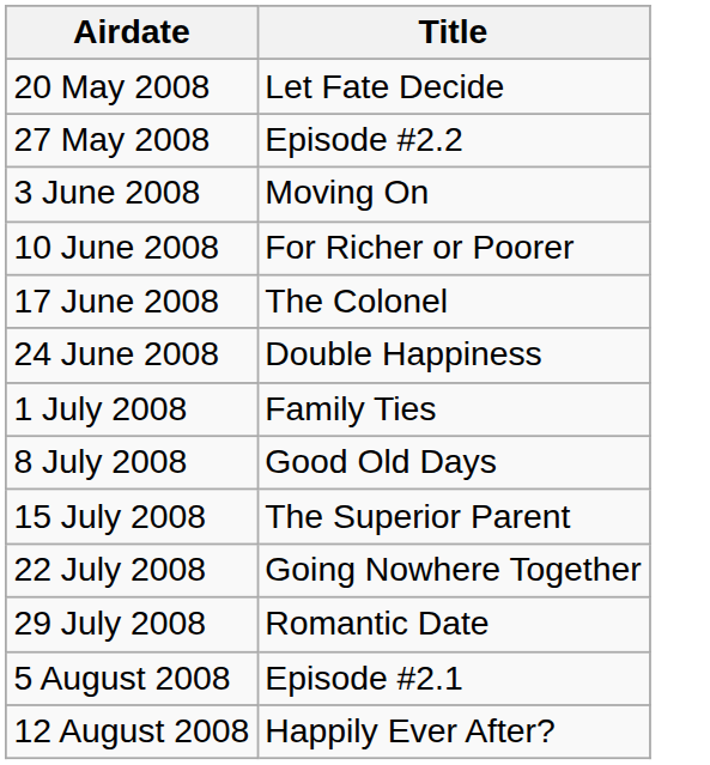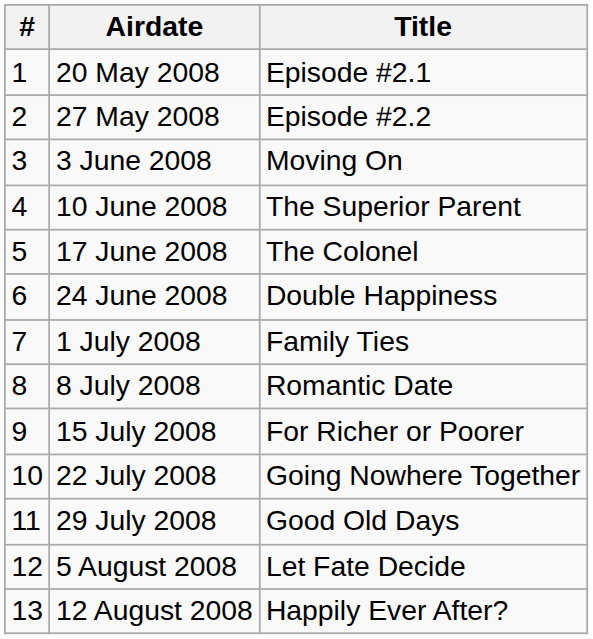 <table class="wikitable">
 <tr>
+<th>#</th>
 <th>Airdate</th>
 <th>Title</th>
 </tr>
 <tr>
+<td>1</td>
 <td>20 May 2008</td>
-<td>Let Fate Decide</td>
+<td>Episode #2.1</td>
 </tr>
 <tr>
+<td>2</td>
 <td>27 May 2008</td>
 <td>Episode #2.2</td>
 </tr>
 <tr>
+<td>3</td>
 <td>3 June 2008</td>
 <td>Moving On</td>
 </tr>
 <tr>
+<td>4</td>
 <td>10 June 2008</td>
-<td>For Richer or Poorer</td>
+<td>The Superior Parent</td>
 </tr>
 <tr>
+<td>5</td>
 <td>17 June 2008</td>
 <td>The Colonel</td>
 </tr>
 <tr>
+<td>6</td>
 <td>24 June 2008</td>
 <td>Double Happiness</td>
 </tr>
 <tr>
+<td>7</td>
 <td>1 July 2008</td>
 <td>Family Ties</td>
 </tr>
 <tr>
+<td>8</td>
 <td>8 July 2008</td>
-<td>Good Old Days</td>
+<td>Romantic Date</td>
 </tr>
 <tr>
+<td>9</td>
 <td>15 July 2008</td>
-<td>The Superior Parent</td>
+<td>For Richer or Poorer</td>
 </tr>
 <tr>
+<td>10</td>
 <td>22 July 2008</td>
 <td>Going Nowhere Together</td>
 </tr>
 <tr>
+<td>11</td>
 <td>29 July 2008</td>
-<td>Romantic Date</td>
+<td>Good Old Days</td>
 </tr>
 <tr>
+<td>12</td>
 <td>5 August 2008</td>
-<td>Episode #2.1</td>
+<td>Let Fate Decide</td>
 </tr>
 <tr>
+<td>13</td>
 <td>12 August 2008</td>
 <td>Happily Ever After?</td>
 </tr>
 </table>
